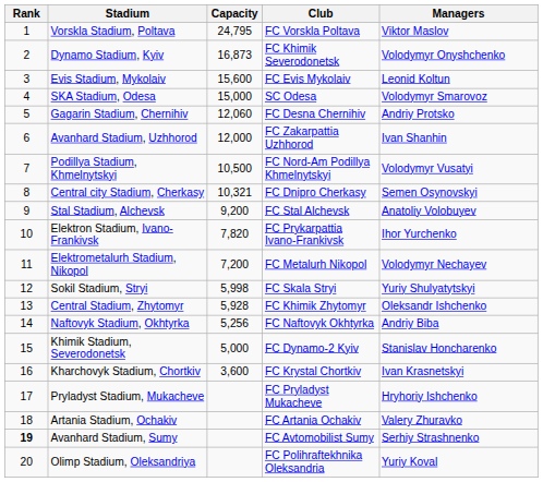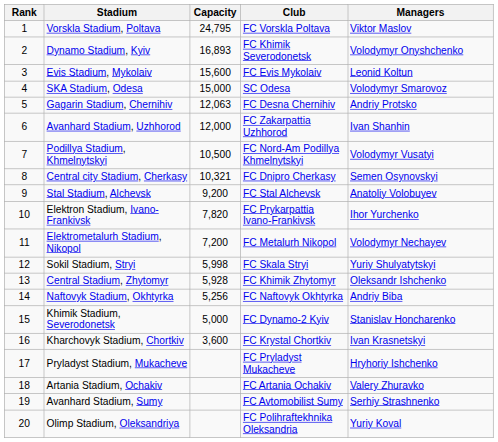 <table class="wikitable">
 <tr>
 <th width=55>Rank</th>
 <th width=220>Stadium</th>
 <th width=72>Capacity</th>
 <th width=160>Club</th>
 <th width=220>Managers</th>
 </tr>
 <tr>
 <td align=center>1</td>
 <td><a href='#'>Vorskla Stadium</a>, <a href='#'>Poltava</a></td>
 <td align=center>24,795</td>
 <td><a href='#'>FC Vorskla Poltava</a></td>
 <td><a href='#'>Viktor Maslov</a></td>
 </tr>
 <tr>
 <td align=center>2</td>
 <td><a href='#'>Dynamo Stadium</a>, <a href='#'>Kyiv</a></td>
-<td align=center>16,873</td>
+<td align=center>16,893</td>
 <td><a href='#'>FC Khimik Severodonetsk</a></td>
 <td><a href='#'>Volodymyr Onyshchenko</a></td>
 </tr>
 <tr>
 <td align=center>3</td>
 <td><a href='#'>Evis Stadium</a>, <a href='#'>Mykolaiv</a></td>
 <td align=center>15,600</td>
 <td><a href='#'>FC Evis Mykolaiv</a></td>
 <td><a href='#'>Leonid Koltun</a></td>
 </tr>
 <tr>
 <td align=center>4</td>
 <td><a href='#'>SKA Stadium</a>, <a href='#'>Odesa</a></td>
 <td align=center>15,000</td>
 <td><a href='#'>SC Odesa</a></td>
 <td><a href='#'>Volodymyr Smarovoz</a></td>
 </tr>
 <tr>
 <td align=center>5</td>
 <td><a href='#'>Gagarin Stadium</a>, <a href='#'>Chernihiv</a></td>
-<td align=center>12,060</td>
+<td align=center>12,063</td>
 <td><a href='#'>FC Desna Chernihiv</a></td>
 <td><a href='#'>Andriy Protsko</a></td>
 </tr>
 <tr>
 <td align=center>6</td>
 <td><a href='#'>Avanhard Stadium</a>, <a href='#'>Uzhhorod</a></td>
 <td align=center>12,000</td>
 <td><a href='#'>FC Zakarpattia Uzhhorod</a></td>
 <td><a href='#'>Ivan Shanhin</a></td>
 </tr>
 <tr>
 <td align=center>7</td>
 <td><a href='#'>Podillya Stadium</a>, <a href='#'>Khmelnytskyi</a></td>
 <td align=center>10,500</td>
 <td><a href='#'>FC Nord-Am Podillya Khmelnytskyi</a></td>
 <td><a href='#'>Volodymyr Vusatyi</a></td>
 </tr>
 <tr>
 <td align=center>8</td>
 <td><a href='#'>Central city Stadium</a>, <a href='#'>Cherkasy</a></td>
 <td align=center>10,321</td>
 <td><a href='#'>FC Dnipro Cherkasy</a></td>
 <td><a href='#'>Semen Osynovskyi</a></td>
 </tr>
 <tr>
 <td align=center>9</td>
 <td><a href='#'>Stal Stadium</a>, <a href='#'>Alchevsk</a></td>
 <td align=center>9,200</td>
 <td><a href='#'>FC Stal Alchevsk</a></td>
 <td><a href='#'>Anatoliy Volobuyev</a></td>
 </tr>
 <tr>
 <td align=center>10</td>
 <td>Elektron Stadium, <a href='#'>Ivano-Frankivsk</a></td>
 <td align=center>7,820</td>
 <td><a href='#'>FC Prykarpattia Ivano-Frankivsk</a></td>
 <td><a href='#'>Ihor Yurchenko</a></td>
 </tr>
 <tr>
 <td align=center>11</td>
 <td><a href='#'>Elektrometalurh Stadium</a>, <a href='#'>Nikopol</a></td>
 <td align=center>7,200</td>
 <td><a href='#'>FC Metalurh Nikopol</a></td>
 <td><a href='#'>Volodymyr Nechayev</a></td>
 </tr>
 <tr>
 <td align=center>12</td>
 <td>Sokil Stadium, <a href='#'>Stryi</a></td>
 <td align=center>5,998</td>
 <td><a href='#'>FC Skala Stryi</a></td>
 <td><a href='#'>Yuriy Shulyatytskyi</a></td>
 </tr>
 <tr>
 <td align=center>13</td>
 <td><a href='#'>Central Stadium</a>, <a href='#'>Zhytomyr</a></td>
 <td align=center>5,928</td>
 <td><a href='#'>FC Khimik Zhytomyr</a></td>
 <td><a href='#'>Oleksandr Ishchenko</a></td>
 </tr>
 <tr>
 <td align=center>14</td>
 <td><a href='#'>Naftovyk Stadium</a>, <a href='#'>Okhtyrka</a></td>
 <td align=center>5,256</td>
 <td><a href='#'>FC Naftovyk Okhtyrka</a></td>
 <td><a href='#'>Andriy Biba</a></td>
 </tr>
 <tr>
 <td align=center>15</td>
 <td>Khimik Stadium, <a href='#'>Severodonetsk</a></td>
 <td align=center>5,000</td>
 <td><a href='#'>FC Dynamo-2 Kyiv</a></td>
 <td><a href='#'>Stanislav Honcharenko</a></td>
 </tr>
 <tr>
 <td align=center>16</td>
 <td>Kharchovyk Stadium, <a href='#'>Chortkiv</a></td>
 <td align=center>3,600</td>
 <td><a href='#'>FC Krystal Chortkiv</a></td>
 <td><a href='#'>Ivan Krasnetskyi</a></td>
 </tr>
 <tr>
 <td align=center>17</td>
 <td>Pryladyst Stadium, <a href='#'>Mukacheve</a></td>
 <td align=center></td>
 <td><a href='#'>FC Pryladyst Mukacheve</a></td>
 <td><a href='#'>Hryhoriy Ishchenko</a></td>
 </tr>
 <tr>
 <td align=center>18</td>
 <td>Artania Stadium, <a href='#'>Ochakiv</a></td>
 <td align=center></td>
 <td><a href='#'>FC Artania Ochakiv</a></td>
 <td><a href='#'>Valery Zhuravko</a></td>
 </tr>
 <tr>
-<td align=center><strong>19</strong></td>
+<td align=center>19</td>
 <td>Avanhard Stadium, <a href='#'>Sumy</a></td>
 <td align=center></td>
 <td><a href='#'>FC Avtomobilist Sumy</a></td>
 <td><a href='#'>Serhiy Strashnenko</a></td>
 </tr>
 <tr>
 <td align=center>20</td>
 <td>Olimp Stadium, <a href='#'>Oleksandriya</a></td>
 <td align=center></td>
 <td><a href='#'>FC Polihraftekhnika Oleksandria</a></td>
 <td><a href='#'>Yuriy Koval</a></td>
 </tr>
 </table>
